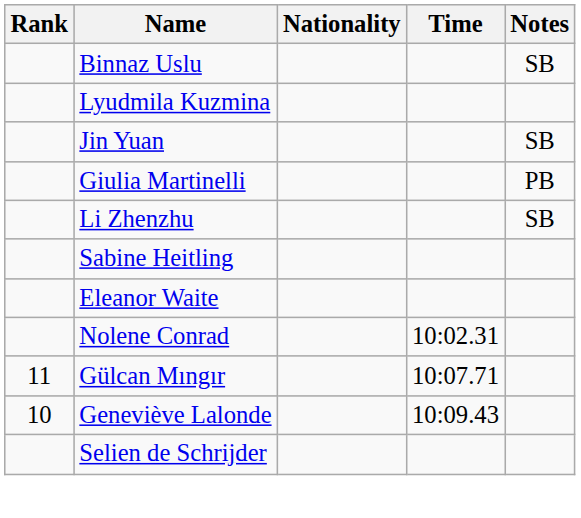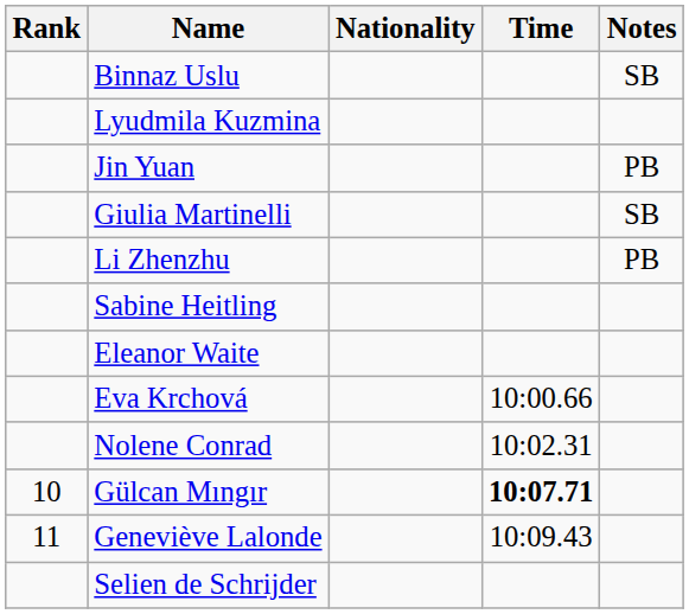 <table class="wikitable sortable" style="text-align:center">
 <tr>
 <th>Rank</th>
 <th>Name</th>
 <th>Nationality</th>
 <th>Time</th>
 <th>Notes</th>
 </tr>
 <tr>
 <td></td>
 <td align=left><a href='#'>Binnaz Uslu</a></td>
 <td align=left></td>
 <td></td>
 <td>SB</td>
 </tr>
 <tr>
 <td></td>
 <td align=left><a href='#'>Lyudmila Kuzmina</a></td>
 <td align=left></td>
 <td></td>
 <td></td>
 </tr>
 <tr>
 <td></td>
 <td align=left><a href='#'>Jin Yuan</a></td>
 <td align=left></td>
 <td></td>
-<td>SB</td>
+<td>PB</td>
 </tr>
 <tr>
 <td></td>
 <td align=left><a href='#'>Giulia Martinelli</a></td>
 <td align=left></td>
 <td></td>
-<td>PB</td>
+<td>SB</td>
 </tr>
 <tr>
 <td></td>
 <td align=left><a href='#'>Li Zhenzhu</a></td>
 <td align=left></td>
 <td></td>
-<td>SB</td>
+<td>PB</td>
 </tr>
 <tr>
 <td></td>
 <td align=left><a href='#'>Sabine Heitling</a></td>
 <td align=left></td>
 <td></td>
 <td></td>
 </tr>
 <tr>
 <td></td>
 <td align=left><a href='#'>Eleanor Waite</a></td>
 <td align=left></td>
 <td></td>
 <td></td>
 </tr>
 <tr>
 <td></td>
+<td align=left><a href='#'>Eva Krchová</a></td>
+<td align=left></td>
+<td>10:00.66</td>
+<td></td>
+</tr>
+<tr>
+<td></td>
 <td align=left><a href='#'>Nolene Conrad</a></td>
 <td align=left></td>
 <td>10:02.31</td>
 <td></td>
 </tr>
 <tr>
-<td>11</td>
+<td>10</td>
 <td align=left><a href='#'>Gülcan Mıngır</a></td>
 <td align=left></td>
-<td>10:07.71</td>
+<td><strong>10:07.71</strong></td>
 <td></td>
 </tr>
 <tr>
-<td>10</td>
+<td>11</td>
 <td align=left><a href='#'>Geneviève Lalonde</a></td>
 <td align=left></td>
 <td>10:09.43</td>
 <td></td>
 </tr>
 <tr>
 <td></td>
 <td align=left><a href='#'>Selien de Schrijder</a></td>
 <td align=left></td>
 <td></td>
 <td></td>
 </tr>
 </table>
